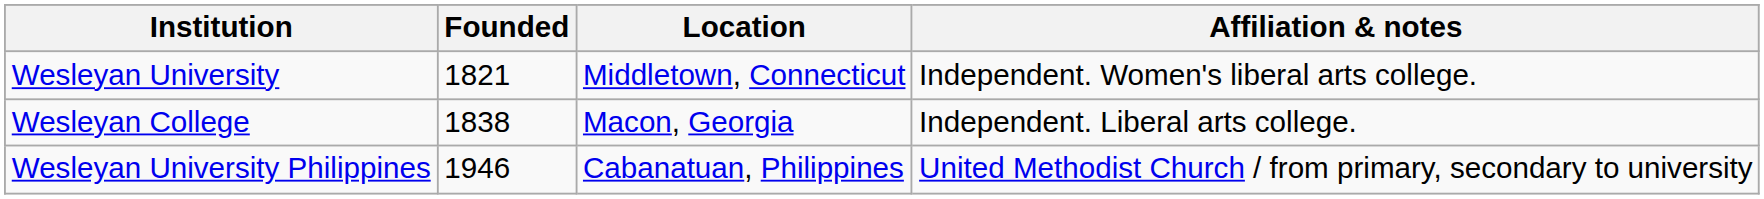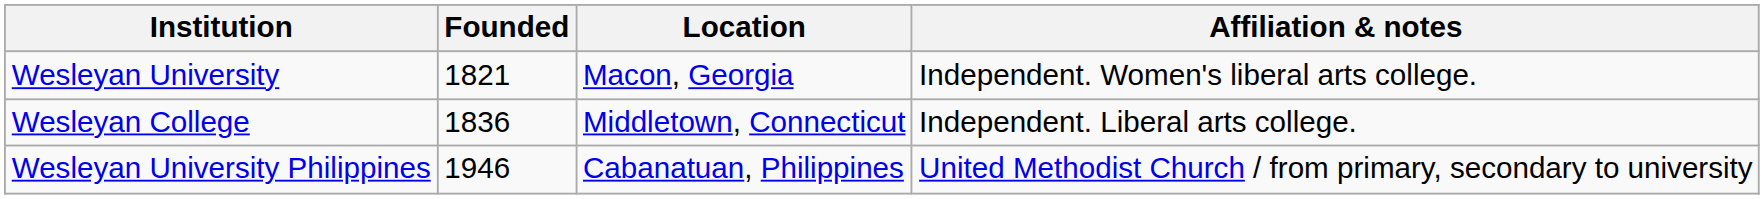 <table class="wikitable">
 <tr>
 <th>Institution</th>
 <th>Founded</th>
 <th>Location</th>
 <th>Affiliation & notes</th>
 </tr>
 <tr>
 <td><a href='#'>Wesleyan University</a></td>
 <td>1821</td>
-<td><a href='#'>Middletown</a>, <a href='#'>Connecticut</a></td>
+<td><a href='#'>Macon</a>, <a href='#'>Georgia</a></td>
 <td>Independent. Women's liberal arts college.</td>
 </tr>
 <tr>
 <td><a href='#'>Wesleyan College</a></td>
-<td>1838</td>
-<td><a href='#'>Macon</a>, <a href='#'>Georgia</a></td>
+<td>1836</td>
+<td><a href='#'>Middletown</a>, <a href='#'>Connecticut</a></td>
 <td>Independent. Liberal arts college.</td>
 </tr>
 <tr>
 <td><a href='#'>Wesleyan University Philippines</a></td>
 <td>1946</td>
 <td><a href='#'>Cabanatuan</a>, <a href='#'>Philippines</a></td>
 <td><a href='#'>United Methodist Church</a> / from primary, secondary to university</td>
 </tr>
 </table>
